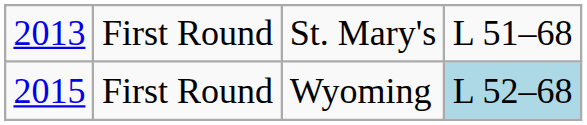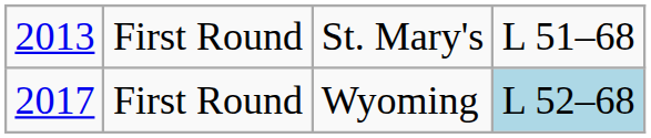 <table class="wikitable">
 <tr>
 <td><a href='#'>2013</a></td>
 <td>First Round</td>
 <td>St. Mary's</td>
 <td>L 51–68</td>
 </tr>
 <tr>
-<td><a href='#'>2015</a></td>
+<td><a href='#'>2017</a></td>
 <td>First Round</td>
 <td>Wyoming</td>
 <td style="background: lightblue;">L 52–68</td>
 </tr>
 </table>
